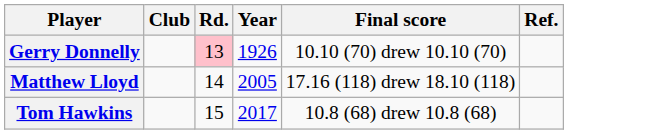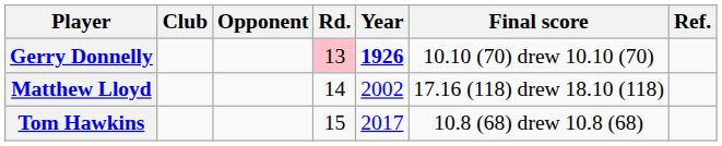 <table class="wikitable sortable plainrowheaders" style="text-align:center;">
 <tr + Players to have kicked a goal win>
 <th scope="col">Player</th>
 <th scope="col">Club</th>
+<th scope="col">Opponent</th>
 <th scope="col">Rd.</th>
 <th scope="col">Year</th>
 <th scope="col">Final score</th>
 <th scope="col">Ref.</th>
 </tr>
 <tr>
 <th scope="row"><a href='#'>Gerry Donnelly</a></th>
 <td></td>
+<td></td>
 <td style="background: pink;">13</td>
-<td><a href='#'>1926</a></td>
+<td><strong><a href='#'>1926</a></strong></td>
 <td>10.10 (70) drew 10.10 (70)</td>
 <td></td>
 </tr>
 <tr>
 <th scope="row"><a href='#'>Matthew Lloyd</a></th>
 <td></td>
+<td></td>
 <td>14</td>
-<td><a href='#'>2005</a></td>
+<td><a href='#'>2002</a></td>
 <td>17.16 (118) drew 18.10 (118)</td>
 <td></td>
 </tr>
 <tr>
 <th scope="row"><a href='#'>Tom Hawkins</a></th>
+<td></td>
 <td></td>
 <td>15</td>
 <td><a href='#'>2017</a></td>
 <td>10.8 (68) drew 10.8 (68)</td>
 <td></td>
 </tr>
 </table>
